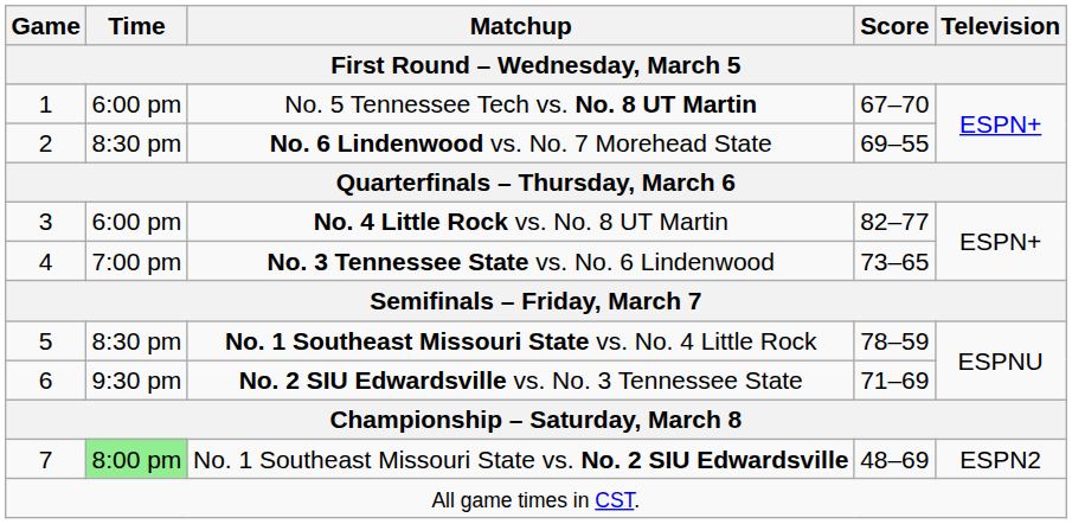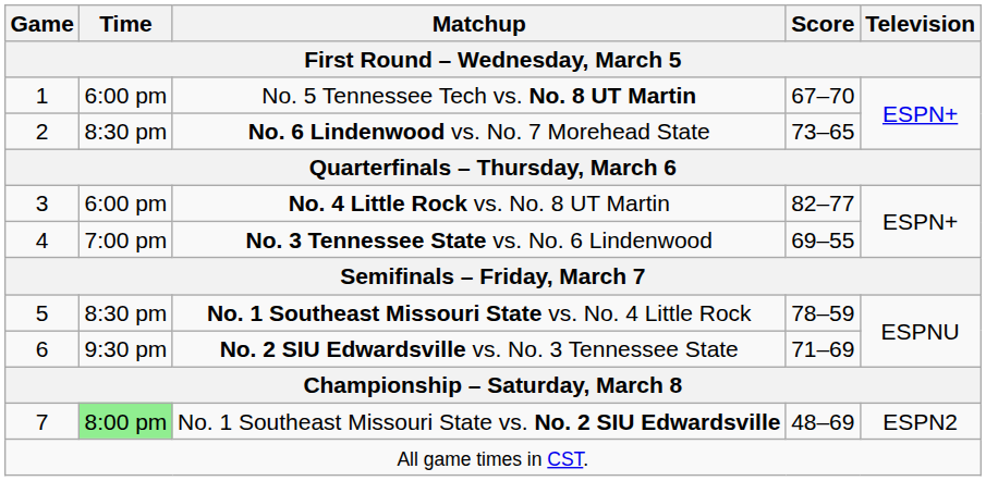 <table class="wikitable" style="font-size: 95%;text-align:center">
 <tr>
 <th>Game</th>
 <th>Time</th>
 <th>Matchup</th>
 <th>Score</th>
 <th>Television</th>
 </tr>
 <tr>
 <th colspan="5">First Round – Wednesday, March 5</th>
 </tr>
 <tr>
 <td>1</td>
 <td>6:00 pm</td>
 <td>No. 5 Tennessee Tech vs. <strong>No. 8 UT Martin</strong></td>
 <td>67–70</td>
 <td rowspan="2"><a href='#'>ESPN+</a></td>
 </tr>
 <tr>
 <td>2</td>
 <td>8:30 pm</td>
 <td><strong>No. 6 Lindenwood</strong> vs. No. 7 Morehead State</td>
-<td>69–55</td>
+<td>73–65</td>
 </tr>
 <tr>
 <th colspan="5">Quarterfinals – Thursday, March 6</th>
 </tr>
 <tr>
 <td>3</td>
 <td>6:00 pm</td>
 <td><strong>No. 4 Little Rock</strong> vs. No. 8 UT Martin</td>
 <td>82–77</td>
 <td rowspan="2">ESPN+</td>
 </tr>
 <tr>
 <td>4</td>
 <td>7:00 pm</td>
 <td><strong>No. 3 Tennessee State</strong> vs. No. 6 Lindenwood</td>
-<td>73–65</td>
+<td>69–55</td>
 </tr>
 <tr>
 <th colspan="5">Semifinals – Friday, March 7</th>
 </tr>
 <tr>
 <td>5</td>
 <td>8:30 pm</td>
 <td><strong>No. 1 Southeast Missouri State</strong> vs. No. 4 Little Rock</td>
 <td>78–59</td>
 <td rowspan="2">ESPNU</td>
 </tr>
 <tr>
 <td>6</td>
 <td>9:30 pm</td>
 <td><strong>No. 2 SIU Edwardsville</strong> vs. No. 3 Tennessee State</td>
 <td>71–69</td>
 </tr>
 <tr>
 <th colspan="5">Championship – Saturday, March 8</th>
 </tr>
 <tr>
 <td>7</td>
 <td style="background: lightgreen;">8:00 pm</td>
 <td>No. 1 Southeast Missouri State vs. <strong>No. 2 SIU Edwardsville</strong></td>
 <td>48–69</td>
 <td>ESPN2</td>
 </tr>
 <tr>
 <td colspan="5"><small>All game times in <a href='#'>CST</a>.</small></td>
 </tr>
 </table>
